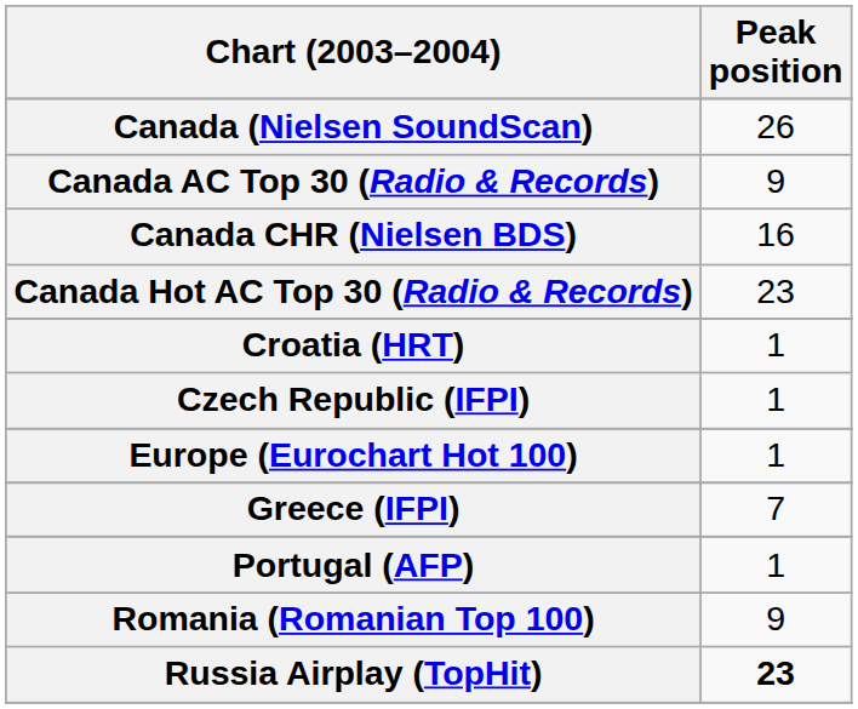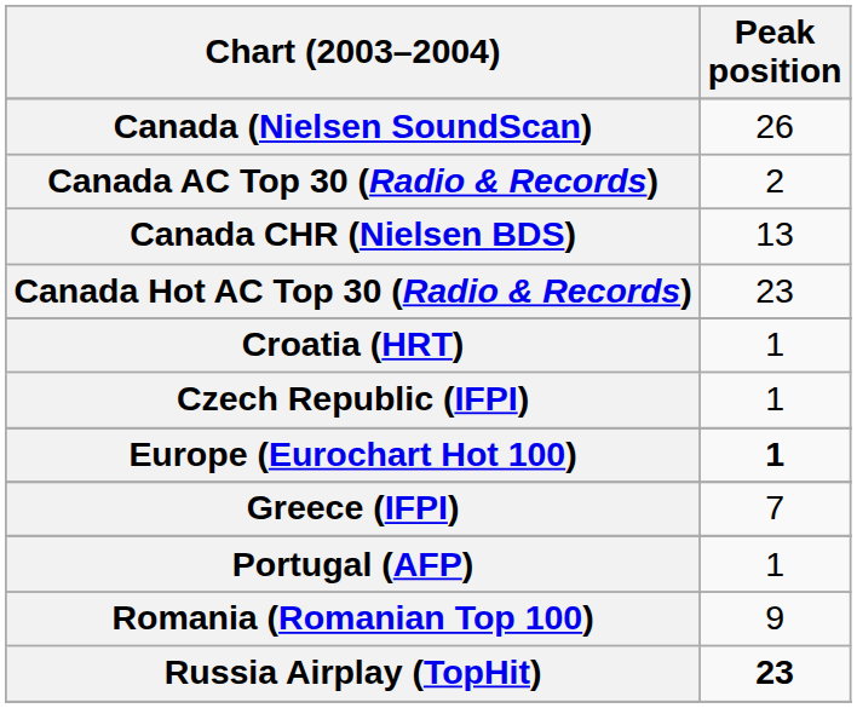 <table class="wikitable sortable plainrowheaders" style="text-align:center">
 <tr>
 <th>Chart (2003–2004)</th>
 <th>Peak<br>position</th>
 </tr>
 <tr>
 </tr>
 <tr>
 </tr>
 <tr>
 </tr>
 <tr>
 </tr>
 <tr>
 <th scope="row">Canada (<a href='#'>Nielsen SoundScan</a>)</th>
 <td>26</td>
 </tr>
 <tr>
 <th scope="row">Canada AC Top 30 (<em><a href='#'>Radio & Records</a></em>)</th>
-<td>9</td>
+<td>2</td>
 </tr>
 <tr>
 <th scope="row">Canada CHR (<a href='#'>Nielsen BDS</a>)</th>
-<td>16</td>
+<td>13</td>
 </tr>
 <tr>
 <th scope="row">Canada Hot AC Top 30 (<em><a href='#'>Radio & Records</a></em>)</th>
 <td>23</td>
 </tr>
 <tr>
 </tr>
 <tr>
 <th scope="row">Croatia (<a href='#'>HRT</a>)</th>
 <td>1</td>
 </tr>
 <tr>
 <th scope="row">Czech Republic (<a href='#'>IFPI</a>)</th>
 <td>1</td>
 </tr>
 <tr>
 </tr>
 <tr>
 <th scope="row">Europe (<a href='#'>Eurochart Hot 100</a>)</th>
-<td>1</td>
+<td><strong>1</strong></td>
 </tr>
 <tr>
 </tr>
 <tr>
 </tr>
 <tr>
 </tr>
 <tr>
 <th scope="row">Greece (<a href='#'>IFPI</a>)</th>
 <td>7</td>
 </tr>
 <tr>
 </tr>
 <tr>
 </tr>
 <tr>
 </tr>
 <tr>
 </tr>
 <tr>
 </tr>
 <tr>
 </tr>
 <tr>
 </tr>
 <tr>
 </tr>
 <tr>
 <th scope="row">Portugal (<a href='#'>AFP</a>)</th>
 <td>1</td>
 </tr>
 <tr>
 <th scope="row">Romania (<a href='#'>Romanian Top 100</a>)</th>
 <td>9</td>
 </tr>
 <tr>
 <th scope="row">Russia Airplay (<a href='#'>TopHit</a>)</th>
 <td><strong>23</strong></td>
 </tr>
 <tr>
 </tr>
 <tr>
 </tr>
 <tr>
 </tr>
 <tr>
 </tr>
 <tr>
 </tr>
 <tr>
 </tr>
 <tr>
 </tr>
 <tr>
 </tr>
 <tr>
 </tr>
 <tr>
 </tr>
 <tr>
 </tr>
 </table>
